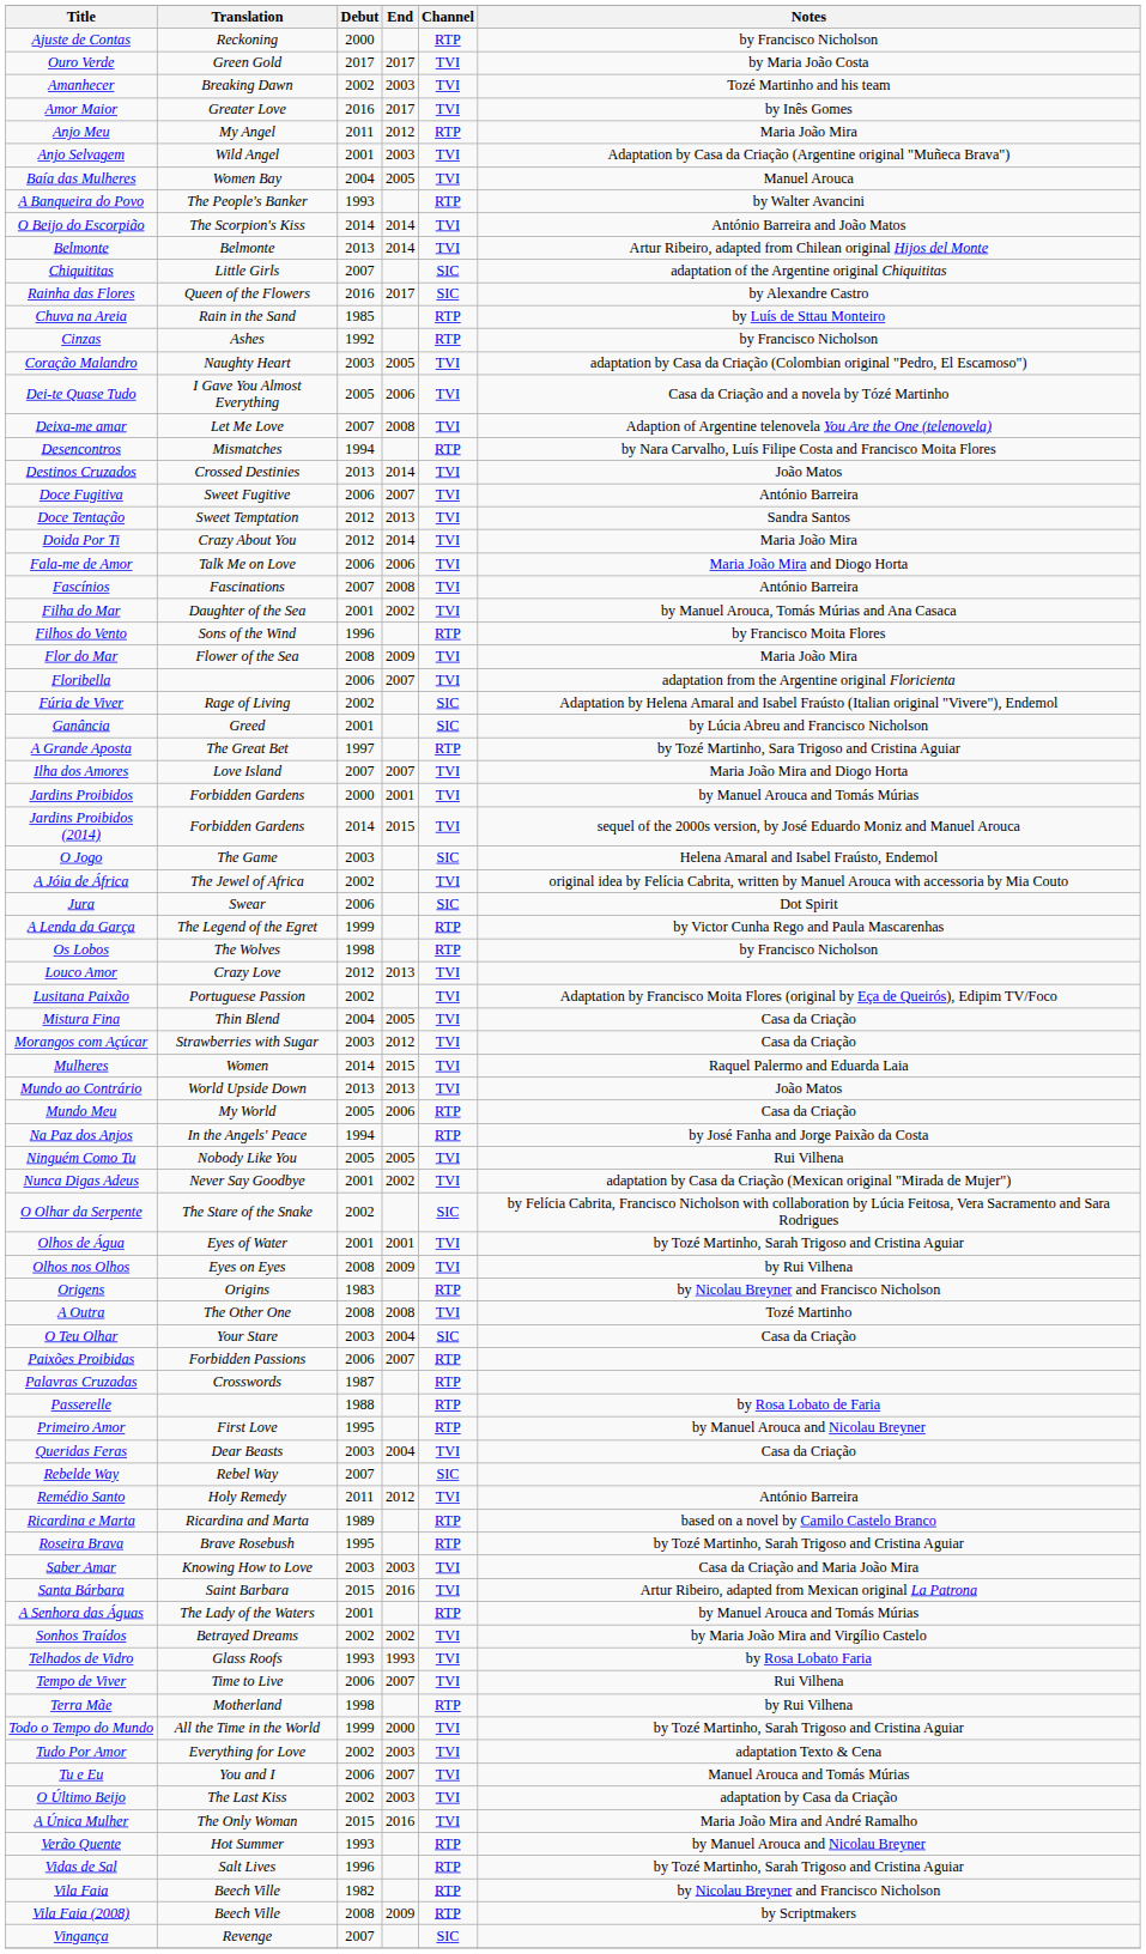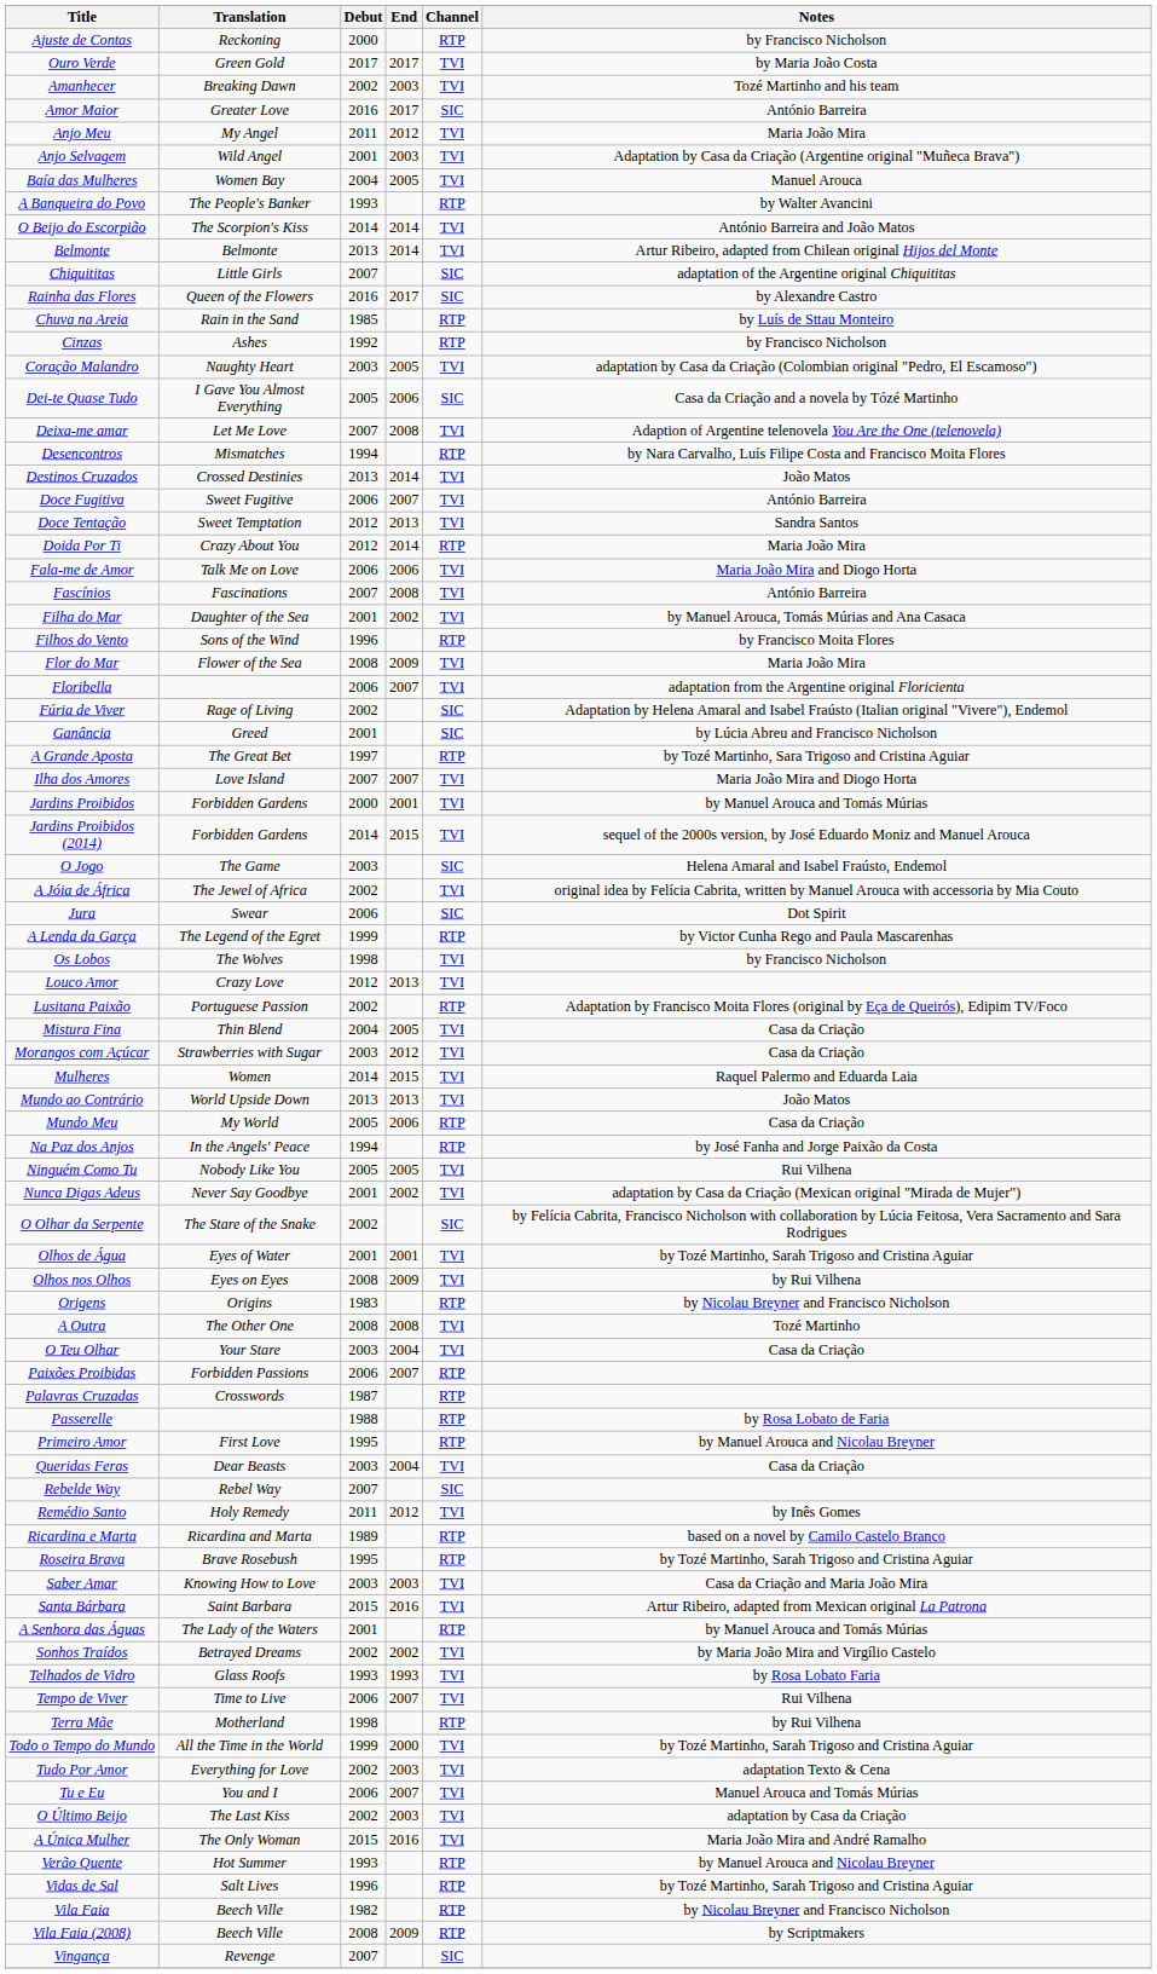 <table class="wikitable sortable" style="text-align:center;">
 <tr>
 </tr>
 <tr>
 <th scope="col">Title</th>
 <th scope="col">Translation</th>
 <th scope="col">Debut</th>
 <th scope="col">End</th>
 <th scope="col">Channel</th>
 <th scope="col">Notes</th>
 </tr>
 <tr>
 <td><em><a href='#'>Ajuste de Contas</a></em></td>
 <td><em>Reckoning</em></td>
 <td>2000</td>
 <td></td>
 <td><a href='#'>RTP</a></td>
 <td>by Francisco Nicholson</td>
 </tr>
 <tr>
 <td><a href='#'><em>Ouro Verde</em></a></td>
 <td><em>Green Gold</em></td>
 <td>2017</td>
 <td>2017</td>
 <td><a href='#'>TVI</a></td>
 <td>by Maria João Costa</td>
 </tr>
 <tr>
 <td><em><a href='#'>Amanhecer</a></em></td>
 <td><em>Breaking Dawn</em></td>
 <td>2002</td>
 <td>2003</td>
 <td><a href='#'>TVI</a></td>
 <td>Tozé Martinho and his team</td>
 </tr>
 <tr>
 <td><em><a href='#'>Amor Maior</a></em></td>
 <td><em>Greater Love</em></td>
 <td>2016</td>
 <td>2017</td>
-<td><a href='#'>TVI</a></td>
-<td>by Inês Gomes</td>
+<td><a href='#'>SIC</a></td>
+<td>António Barreira</td>
 </tr>
 <tr>
 <td><em><a href='#'>Anjo Meu</a></em></td>
 <td><em>My Angel</em></td>
 <td>2011</td>
 <td>2012</td>
-<td><a href='#'>RTP</a></td>
+<td><a href='#'>TVI</a></td>
 <td>Maria João Mira</td>
 </tr>
 <tr>
 <td><em><a href='#'>Anjo Selvagem</a></em></td>
 <td><em>Wild Angel</em></td>
 <td>2001</td>
 <td>2003</td>
 <td><a href='#'>TVI</a></td>
 <td>Adaptation by Casa da Criação (Argentine original "Muñeca Brava")</td>
 </tr>
 <tr>
 <td><em><a href='#'>Baía das Mulheres</a></em></td>
 <td><em>Women Bay</em></td>
 <td>2004</td>
 <td>2005</td>
 <td><a href='#'>TVI</a></td>
 <td>Manuel Arouca</td>
 </tr>
 <tr>
 <td><em><a href='#'>A Banqueira do Povo</a></em></td>
 <td><em>The People's Banker</em></td>
 <td>1993</td>
 <td></td>
 <td><a href='#'>RTP</a></td>
 <td>by Walter Avancini</td>
 </tr>
 <tr>
 <td><em><a href='#'>O Beijo do Escorpião</a></em></td>
 <td><em>The Scorpion's Kiss</em></td>
 <td>2014</td>
 <td>2014</td>
 <td><a href='#'>TVI</a></td>
 <td>António Barreira and João Matos</td>
 </tr>
 <tr>
 <td><em><a href='#'>Belmonte</a></em></td>
 <td><em>Belmonte</em></td>
 <td>2013</td>
 <td>2014</td>
 <td><a href='#'>TVI</a></td>
 <td>Artur Ribeiro, adapted from Chilean original <em><a href='#'>Hijos del Monte</a></em></td>
 </tr>
 <tr>
 <td><em><a href='#'>Chiquititas</a></em></td>
 <td><em>Little Girls</em></td>
 <td>2007</td>
 <td></td>
 <td><a href='#'>SIC</a></td>
 <td>adaptation of the Argentine original <em>Chiquititas</em></td>
 </tr>
 <tr>
 <td><em><a href='#'>Rainha das Flores</a></em></td>
 <td><em>Queen of the Flowers</em></td>
 <td>2016</td>
 <td>2017</td>
 <td><a href='#'>SIC</a></td>
 <td>by Alexandre Castro</td>
 </tr>
 <tr>
 <td><em><a href='#'>Chuva na Areia</a></em></td>
 <td><em>Rain in the Sand</em></td>
 <td>1985</td>
 <td></td>
 <td><a href='#'>RTP</a></td>
 <td>by <a href='#'>Luís de Sttau Monteiro</a></td>
 </tr>
 <tr>
 <td><em><a href='#'>Cinzas</a></em></td>
 <td><em>Ashes</em></td>
 <td>1992</td>
 <td></td>
 <td><a href='#'>RTP</a></td>
 <td>by Francisco Nicholson</td>
 </tr>
 <tr>
 <td><em><a href='#'>Coração Malandro</a></em></td>
 <td><em>Naughty Heart</em></td>
 <td>2003</td>
 <td>2005</td>
 <td><a href='#'>TVI</a></td>
 <td>adaptation by Casa da Criação (Colombian original "Pedro, El Escamoso")</td>
 </tr>
 <tr>
 <td><em><a href='#'>Dei-te Quase Tudo</a></em></td>
 <td><em>I Gave You Almost Everything</em></td>
 <td>2005</td>
 <td>2006</td>
-<td><a href='#'>TVI</a></td>
+<td><a href='#'>SIC</a></td>
 <td>Casa da Criação and a novela by Tózé Martinho</td>
 </tr>
 <tr>
 <td><em><a href='#'>Deixa-me amar</a></em></td>
 <td><em>Let Me Love</em></td>
 <td>2007</td>
 <td>2008</td>
 <td><a href='#'>TVI</a></td>
 <td>Adaption of Argentine telenovela <em><a href='#'>You Are the One (telenovela)</a></em></td>
 </tr>
 <tr>
 <td><em><a href='#'>Desencontros</a></em></td>
 <td><em>Mismatches</em></td>
 <td>1994</td>
 <td></td>
 <td><a href='#'>RTP</a></td>
 <td>by Nara Carvalho, Luís Filipe Costa and Francisco Moita Flores</td>
 </tr>
 <tr>
 <td><em><a href='#'>Destinos Cruzados</a></em></td>
 <td><em>Crossed Destinies</em></td>
 <td>2013</td>
 <td>2014</td>
 <td><a href='#'>TVI</a></td>
 <td>João Matos</td>
 </tr>
 <tr>
 <td><em><a href='#'>Doce Fugitiva</a></em></td>
 <td><em>Sweet Fugitive</em></td>
 <td>2006</td>
 <td>2007</td>
 <td><a href='#'>TVI</a></td>
 <td>António Barreira</td>
 </tr>
 <tr>
 <td><em><a href='#'>Doce Tentação</a></em></td>
 <td><em>Sweet Temptation</em></td>
 <td>2012</td>
 <td>2013</td>
 <td><a href='#'>TVI</a></td>
 <td>Sandra Santos</td>
 </tr>
 <tr>
 <td><em><a href='#'>Doida Por Ti</a></em></td>
 <td><em>Crazy About You</em></td>
 <td>2012</td>
 <td>2014</td>
-<td><a href='#'>TVI</a></td>
+<td><a href='#'>RTP</a></td>
 <td>Maria João Mira</td>
 </tr>
 <tr>
 <td><em><a href='#'>Fala-me de Amor</a></em></td>
 <td><em>Talk Me on Love</em></td>
 <td>2006</td>
 <td>2006</td>
 <td><a href='#'>TVI</a></td>
 <td><a href='#'>Maria João Mira</a> and Diogo Horta</td>
 </tr>
 <tr>
 <td><em><a href='#'>Fascínios</a></em></td>
 <td><em>Fascinations</em></td>
 <td>2007</td>
 <td>2008</td>
 <td><a href='#'>TVI</a></td>
 <td>António Barreira</td>
 </tr>
 <tr>
 <td><em><a href='#'>Filha do Mar</a></em></td>
 <td><em>Daughter of the Sea</em></td>
 <td>2001</td>
 <td>2002</td>
 <td><a href='#'>TVI</a></td>
 <td>by Manuel Arouca, Tomás Múrias and Ana Casaca</td>
 </tr>
 <tr>
 <td><em><a href='#'>Filhos do Vento</a></em></td>
 <td><em>Sons of the Wind</em></td>
 <td>1996</td>
 <td></td>
 <td><a href='#'>RTP</a></td>
 <td>by Francisco Moita Flores</td>
 </tr>
 <tr>
 <td><em><a href='#'>Flor do Mar</a></em></td>
 <td><em>Flower of the Sea</em></td>
 <td>2008</td>
 <td>2009</td>
 <td><a href='#'>TVI</a></td>
 <td>Maria João Mira</td>
 </tr>
 <tr>
 <td><em><a href='#'>Floribella</a></em></td>
 <td></td>
 <td>2006</td>
 <td>2007</td>
 <td><a href='#'>TVI</a></td>
 <td>adaptation from the Argentine original <em>Floricienta</em></td>
 </tr>
 <tr>
 <td><em><a href='#'>Fúria de Viver</a></em></td>
 <td><em>Rage of Living</em></td>
 <td>2002</td>
 <td></td>
 <td><a href='#'>SIC</a></td>
 <td>Adaptation by Helena Amaral and Isabel Fraústo (Italian original "Vivere"), Endemol</td>
 </tr>
 <tr>
 <td><em><a href='#'>Ganância</a></em></td>
 <td><em>Greed</em></td>
 <td>2001</td>
 <td></td>
 <td><a href='#'>SIC</a></td>
 <td>by Lúcia Abreu and Francisco Nicholson</td>
 </tr>
 <tr>
 <td><em><a href='#'>A Grande Aposta</a></em></td>
 <td><em>The Great Bet</em></td>
 <td>1997</td>
 <td></td>
 <td><a href='#'>RTP</a></td>
 <td>by Tozé Martinho, Sara Trigoso and Cristina Aguiar</td>
 </tr>
 <tr>
 <td><em><a href='#'>Ilha dos Amores</a></em></td>
 <td><em>Love Island</em></td>
 <td>2007</td>
 <td>2007</td>
 <td><a href='#'>TVI</a></td>
 <td>Maria João Mira and Diogo Horta</td>
 </tr>
 <tr>
 <td><em><a href='#'>Jardins Proibidos</a></em></td>
 <td><em>Forbidden Gardens</em></td>
 <td>2000</td>
 <td>2001</td>
 <td><a href='#'>TVI</a></td>
 <td>by Manuel Arouca and Tomás Múrias</td>
 </tr>
 <tr>
 <td><em><a href='#'>Jardins Proibidos (2014)</a></em></td>
 <td><em>Forbidden Gardens</em></td>
 <td>2014</td>
 <td>2015</td>
 <td><a href='#'>TVI</a></td>
 <td>sequel of the 2000s version, by José Eduardo Moniz and Manuel Arouca</td>
 </tr>
 <tr>
 <td><em><a href='#'>O Jogo</a></em></td>
 <td><em>The Game</em></td>
 <td>2003</td>
 <td></td>
 <td><a href='#'>SIC</a></td>
 <td>Helena Amaral and Isabel Fraústo, Endemol</td>
 </tr>
 <tr>
 <td><em><a href='#'>A Jóia de África</a></em></td>
 <td><em>The Jewel of Africa</em></td>
 <td>2002</td>
 <td></td>
 <td><a href='#'>TVI</a></td>
 <td>original idea by Felícia Cabrita, written by Manuel Arouca with accessoria by Mia Couto</td>
 </tr>
 <tr>
 <td><em><a href='#'>Jura</a></em></td>
 <td><em>Swear</em></td>
 <td>2006</td>
 <td></td>
 <td><a href='#'>SIC</a></td>
 <td>Dot Spirit</td>
 </tr>
 <tr>
 <td><em><a href='#'>A Lenda da Garça</a></em></td>
 <td><em>The Legend of the Egret</em></td>
 <td>1999</td>
 <td></td>
 <td><a href='#'>RTP</a></td>
 <td>by Victor Cunha Rego and Paula Mascarenhas</td>
 </tr>
 <tr>
 <td><em><a href='#'>Os Lobos</a></em></td>
 <td><em>The Wolves</em></td>
 <td>1998</td>
 <td></td>
-<td><a href='#'>RTP</a></td>
+<td><a href='#'>TVI</a></td>
 <td>by Francisco Nicholson</td>
 </tr>
 <tr>
 <td><em><a href='#'>Louco Amor</a></em></td>
 <td><em>Crazy Love</em></td>
 <td>2012</td>
 <td>2013</td>
 <td><a href='#'>TVI</a></td>
 <td></td>
 </tr>
 <tr>
 <td><em><a href='#'>Lusitana Paixão</a></em></td>
 <td><em>Portuguese Passion</em></td>
 <td>2002</td>
 <td></td>
-<td><a href='#'>TVI</a></td>
+<td><a href='#'>RTP</a></td>
 <td>Adaptation by Francisco Moita Flores (original by <a href='#'>Eça de Queirós</a>), Edipim TV/Foco</td>
 </tr>
 <tr>
 <td><em><a href='#'>Mistura Fina</a></em></td>
 <td><em>Thin Blend</em></td>
 <td>2004</td>
 <td>2005</td>
 <td><a href='#'>TVI</a></td>
 <td>Casa da Criação</td>
 </tr>
 <tr>
 <td><em><a href='#'>Morangos com Açúcar</a></em></td>
 <td><em>Strawberries with Sugar</em></td>
 <td>2003</td>
 <td>2012</td>
 <td><a href='#'>TVI</a></td>
 <td>Casa da Criação</td>
 </tr>
 <tr>
 <td><em><a href='#'>Mulheres</a></em></td>
 <td><em>Women</em></td>
 <td>2014</td>
 <td>2015</td>
 <td><a href='#'>TVI</a></td>
 <td>Raquel Palermo and Eduarda Laia</td>
 </tr>
 <tr>
 <td><em><a href='#'>Mundo ao Contrário</a></em></td>
 <td><em>World Upside Down</em></td>
 <td>2013</td>
 <td>2013</td>
 <td><a href='#'>TVI</a></td>
 <td>João Matos</td>
 </tr>
 <tr>
 <td><em><a href='#'>Mundo Meu</a></em></td>
 <td><em>My World</em></td>
 <td>2005</td>
 <td>2006</td>
 <td><a href='#'>RTP</a></td>
 <td>Casa da Criação</td>
 </tr>
 <tr>
 <td><em><a href='#'>Na Paz dos Anjos</a></em></td>
 <td><em>In the Angels' Peace</em></td>
 <td>1994</td>
 <td></td>
 <td><a href='#'>RTP</a></td>
 <td>by José Fanha and Jorge Paixão da Costa</td>
 </tr>
 <tr>
 <td><em><a href='#'>Ninguém Como Tu</a></em></td>
 <td><em>Nobody Like You</em></td>
 <td>2005</td>
 <td>2005</td>
 <td><a href='#'>TVI</a></td>
 <td>Rui Vilhena</td>
 </tr>
 <tr>
 <td><em><a href='#'>Nunca Digas Adeus</a></em></td>
 <td><em>Never Say Goodbye</em></td>
 <td>2001</td>
 <td>2002</td>
 <td><a href='#'>TVI</a></td>
 <td>adaptation by Casa da Criação (Mexican original "Mirada de Mujer")</td>
 </tr>
 <tr>
 <td><em><a href='#'>O Olhar da Serpente</a></em></td>
 <td><em>The Stare of the Snake</em></td>
 <td>2002</td>
 <td></td>
 <td><a href='#'>SIC</a></td>
 <td>by Felícia Cabrita, Francisco Nicholson with collaboration by Lúcia Feitosa, Vera Sacramento and Sara Rodrigues</td>
 </tr>
 <tr>
 <td><em><a href='#'>Olhos de Água</a></em></td>
 <td><em>Eyes of Water</em></td>
 <td>2001</td>
 <td>2001</td>
 <td><a href='#'>TVI</a></td>
 <td>by Tozé Martinho, Sarah Trigoso and Cristina Aguiar</td>
 </tr>
 <tr>
 <td><em><a href='#'>Olhos nos Olhos</a></em></td>
 <td><em>Eyes on Eyes</em></td>
 <td>2008</td>
 <td>2009</td>
 <td><a href='#'>TVI</a></td>
 <td>by Rui Vilhena</td>
 </tr>
 <tr>
 <td><em><a href='#'>Origens</a></em></td>
 <td><em>Origins</em></td>
 <td>1983</td>
 <td></td>
 <td><a href='#'>RTP</a></td>
 <td>by <a href='#'>Nicolau Breyner</a> and Francisco Nicholson</td>
 </tr>
 <tr>
 <td><em><a href='#'>A Outra</a></em></td>
 <td><em>The Other One</em></td>
 <td>2008</td>
 <td>2008</td>
 <td><a href='#'>TVI</a></td>
 <td>Tozé Martinho</td>
 </tr>
 <tr>
 <td><em><a href='#'>O Teu Olhar</a></em></td>
 <td><em>Your Stare</em></td>
 <td>2003</td>
 <td>2004</td>
-<td><a href='#'>SIC</a></td>
+<td><a href='#'>TVI</a></td>
 <td>Casa da Criação</td>
 </tr>
 <tr>
 <td><em><a href='#'>Paixões Proibidas</a></em></td>
 <td><em>Forbidden Passions</em></td>
 <td>2006</td>
 <td>2007</td>
 <td><a href='#'>RTP</a></td>
 <td></td>
 </tr>
 <tr>
 <td><em><a href='#'>Palavras Cruzadas</a></em></td>
 <td><em>Crosswords</em></td>
 <td>1987</td>
 <td></td>
 <td><a href='#'>RTP</a></td>
 <td></td>
 </tr>
 <tr>
 <td><em><a href='#'>Passerelle</a></em></td>
 <td></td>
 <td>1988</td>
 <td></td>
 <td><a href='#'>RTP</a></td>
 <td>by <a href='#'>Rosa Lobato de Faria</a></td>
 </tr>
 <tr>
 <td><em><a href='#'>Primeiro Amor</a></em></td>
 <td><em>First Love</em></td>
 <td>1995</td>
 <td></td>
 <td><a href='#'>RTP</a></td>
 <td>by Manuel Arouca and <a href='#'>Nicolau Breyner</a></td>
 </tr>
 <tr>
 <td><em><a href='#'>Queridas Feras</a></em></td>
 <td><em>Dear Beasts</em></td>
 <td>2003</td>
 <td>2004</td>
 <td><a href='#'>TVI</a></td>
 <td>Casa da Criação</td>
 </tr>
 <tr>
 <td><em><a href='#'>Rebelde Way</a></em></td>
 <td><em>Rebel Way</em></td>
 <td>2007</td>
 <td></td>
 <td><a href='#'>SIC</a></td>
 <td></td>
 </tr>
 <tr>
 <td><em><a href='#'>Remédio Santo</a></em></td>
 <td><em>Holy Remedy</em></td>
 <td>2011</td>
 <td>2012</td>
 <td><a href='#'>TVI</a></td>
-<td>António Barreira</td>
+<td>by Inês Gomes</td>
 </tr>
 <tr>
 <td><em><a href='#'>Ricardina e Marta</a></em></td>
 <td><em>Ricardina and Marta</em></td>
 <td>1989</td>
 <td></td>
 <td><a href='#'>RTP</a></td>
 <td>based on a novel by <a href='#'>Camilo Castelo Branco</a></td>
 </tr>
 <tr>
 <td><em><a href='#'>Roseira Brava</a></em></td>
 <td><em>Brave Rosebush</em></td>
 <td>1995</td>
 <td></td>
 <td><a href='#'>RTP</a></td>
 <td>by Tozé Martinho, Sarah Trigoso and Cristina Aguiar</td>
 </tr>
 <tr>
 <td><em><a href='#'>Saber Amar</a></em></td>
 <td><em>Knowing How to Love</em></td>
 <td>2003</td>
 <td>2003</td>
 <td><a href='#'>TVI</a></td>
 <td>Casa da Criação and Maria João Mira</td>
 </tr>
 <tr>
 <td><em><a href='#'>Santa Bárbara</a></em></td>
 <td><em>Saint Barbara</em></td>
 <td>2015</td>
 <td>2016</td>
 <td><a href='#'>TVI</a></td>
 <td>Artur Ribeiro, adapted from Mexican original <em><a href='#'>La Patrona</a></em></td>
 </tr>
 <tr>
 <td><em><a href='#'>A Senhora das Águas</a></em></td>
 <td><em>The Lady of the Waters</em></td>
 <td>2001</td>
 <td></td>
 <td><a href='#'>RTP</a></td>
 <td>by Manuel Arouca and Tomás Múrias</td>
 </tr>
 <tr>
 <td><em><a href='#'>Sonhos Traídos</a></em></td>
 <td><em>Betrayed Dreams</em></td>
 <td>2002</td>
 <td>2002</td>
 <td><a href='#'>TVI</a></td>
 <td>by Maria João Mira and Virgílio Castelo</td>
 </tr>
 <tr>
 <td><em><a href='#'>Telhados de Vidro</a></em></td>
 <td><em>Glass Roofs</em></td>
 <td>1993</td>
 <td>1993</td>
 <td><a href='#'>TVI</a></td>
 <td>by <a href='#'>Rosa Lobato Faria</a></td>
 </tr>
 <tr>
 <td><em><a href='#'>Tempo de Viver</a></em></td>
 <td><em>Time to Live</em></td>
 <td>2006</td>
 <td>2007</td>
 <td><a href='#'>TVI</a></td>
 <td>Rui Vilhena</td>
 </tr>
 <tr>
 <td><em><a href='#'>Terra Mãe</a></em></td>
 <td><em>Motherland</em></td>
 <td>1998</td>
 <td></td>
 <td><a href='#'>RTP</a></td>
 <td>by Rui Vilhena</td>
 </tr>
 <tr>
 <td><em><a href='#'>Todo o Tempo do Mundo</a></em></td>
 <td><em>All the Time in the World</em></td>
 <td>1999</td>
 <td>2000</td>
 <td><a href='#'>TVI</a></td>
 <td>by Tozé Martinho, Sarah Trigoso and Cristina Aguiar</td>
 </tr>
 <tr>
 <td><em><a href='#'>Tudo Por Amor</a></em></td>
 <td><em>Everything for Love</em></td>
 <td>2002</td>
 <td>2003</td>
 <td><a href='#'>TVI</a></td>
 <td>adaptation Texto & Cena</td>
 </tr>
 <tr>
 <td><em><a href='#'>Tu e Eu</a></em></td>
 <td><em>You and I</em></td>
 <td>2006</td>
 <td>2007</td>
 <td><a href='#'>TVI</a></td>
 <td>Manuel Arouca and Tomás Múrias</td>
 </tr>
 <tr>
 <td><em><a href='#'>O Último Beijo</a></em></td>
 <td><em>The Last Kiss</em></td>
 <td>2002</td>
 <td>2003</td>
 <td><a href='#'>TVI</a></td>
 <td>adaptation by Casa da Criação</td>
 </tr>
 <tr>
 <td><em><a href='#'>A Única Mulher</a></em></td>
 <td><em>The Only Woman</em></td>
 <td>2015</td>
 <td>2016</td>
 <td><a href='#'>TVI</a></td>
 <td>Maria João Mira and André Ramalho</td>
 </tr>
 <tr>
 <td><em><a href='#'>Verão Quente</a></em></td>
 <td><em>Hot Summer</em></td>
 <td>1993</td>
 <td></td>
 <td><a href='#'>RTP</a></td>
 <td>by Manuel Arouca and <a href='#'>Nicolau Breyner</a></td>
 </tr>
 <tr>
 <td><em><a href='#'>Vidas de Sal</a></em></td>
 <td><em>Salt Lives</em></td>
 <td>1996</td>
 <td></td>
 <td><a href='#'>RTP</a></td>
 <td>by Tozé Martinho, Sarah Trigoso and Cristina Aguiar</td>
 </tr>
 <tr>
 <td><em><a href='#'>Vila Faia</a></em></td>
 <td><em>Beech Ville</em></td>
 <td>1982</td>
 <td></td>
 <td><a href='#'>RTP</a></td>
 <td>by <a href='#'>Nicolau Breyner</a> and Francisco Nicholson</td>
 </tr>
 <tr>
 <td><em><a href='#'>Vila Faia (2008)</a></em></td>
 <td><em>Beech Ville</em></td>
 <td>2008</td>
 <td>2009</td>
 <td><a href='#'>RTP</a></td>
 <td>by Scriptmakers</td>
 </tr>
 <tr>
 <td><em><a href='#'>Vingança</a></em></td>
 <td><em>Revenge</em></td>
 <td>2007</td>
 <td></td>
 <td><a href='#'>SIC</a></td>
 <td></td>
 </tr>
 <tr>
 </tr>
 </table>
